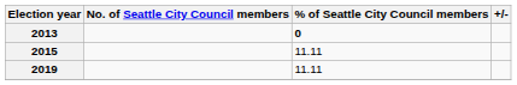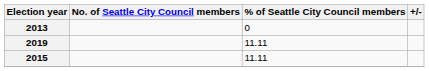 <table class=wikitable>
 <tr>
 <th>Election year</th>
 <th>No. of <a href='#'>Seattle City Council</a> members</th>
 <th>% of Seattle City Council members</th>
 <th>+/-</th>
 </tr>
 <tr>
 <th>2013</th>
 <td></td>
-<td><strong>0</strong></td>
+<td>0</td>
+</tr>
+<tr>
+<th>2019</th>
+<td></td>
+<td>11.11</td>
+<td></td>
 </tr>
 <tr>
 <th>2015</th>
 <td></td>
 <td>11.11</td>
 <td></td>
 </tr>
 <tr>
-<th>2019</th>
-<td></td>
-<td>11.11</td>
-<td></td>
-</tr>
-<tr>
 </tr>
 </table>
